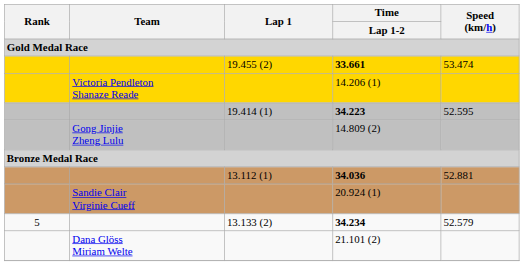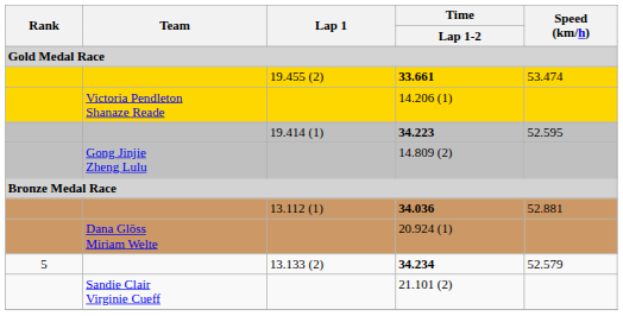 <table class="wikitable" width=60%>
 <tr>
 <th rowspan=2>Rank</th>
 <th rowspan=2 width=220>Team</th>
 <th rowspan=2>Lap 1</th>
 <th>Time</th>
 <th rowspan=2>Speed<br>(km/<a href='#'>h</a>)</th>
 </tr>
 <tr>
 <th>Lap 1-2</th>
 </tr>
 <tr bgcolor=d3d3d3 align=left>
 <td colspan=5><strong>Gold Medal Race</strong></td>
 </tr>
 <tr bgcolor=gold>
 <td align=center></td>
 <td></td>
 <td>19.455 (2)</td>
 <td><strong>33.661</strong></td>
 <td>53.474</td>
 </tr>
 <tr valign=top bgcolor=gold>
 <td></td>
 <td><a href='#'>Victoria Pendleton</a><br><a href='#'>Shanaze Reade</a></td>
 <td></td>
 <td>14.206 (1)</td>
 <td></td>
 </tr>
 <tr bgcolor=silver>
 <td align=center></td>
 <td></td>
 <td>19.414 (1)</td>
 <td><strong>34.223</strong></td>
 <td>52.595</td>
 </tr>
 <tr valign=top bgcolor=silver>
 <td></td>
 <td><a href='#'>Gong Jinjie</a><br><a href='#'>Zheng Lulu</a></td>
 <td></td>
 <td>14.809 (2)</td>
 <td></td>
 </tr>
 <tr bgcolor=d3d3d3 align=left>
 <td colspan=5><strong>Bronze Medal Race</strong></td>
 </tr>
 <tr bgcolor=cc9966>
 <td align=center></td>
 <td></td>
 <td>13.112 (1)</td>
 <td><strong>34.036</strong></td>
 <td>52.881</td>
 </tr>
 <tr valign=top bgcolor=cc9966>
 <td></td>
-<td><a href='#'>Sandie Clair</a><br><a href='#'>Virginie Cueff</a></td>
+<td><a href='#'>Dana Glöss</a><br><a href='#'>Miriam Welte</a></td>
 <td></td>
 <td>20.924 (1)</td>
 <td></td>
 </tr>
 <tr>
 <td align=center>5</td>
 <td></td>
 <td>13.133 (2)</td>
 <td><strong>34.234</strong></td>
 <td>52.579</td>
 </tr>
 <tr valign=top>
 <td></td>
-<td><a href='#'>Dana Glöss</a><br><a href='#'>Miriam Welte</a></td>
+<td><a href='#'>Sandie Clair</a><br><a href='#'>Virginie Cueff</a></td>
 <td></td>
 <td>21.101 (2)</td>
 <td></td>
 </tr>
 <tr>
 </tr>
 </table>
